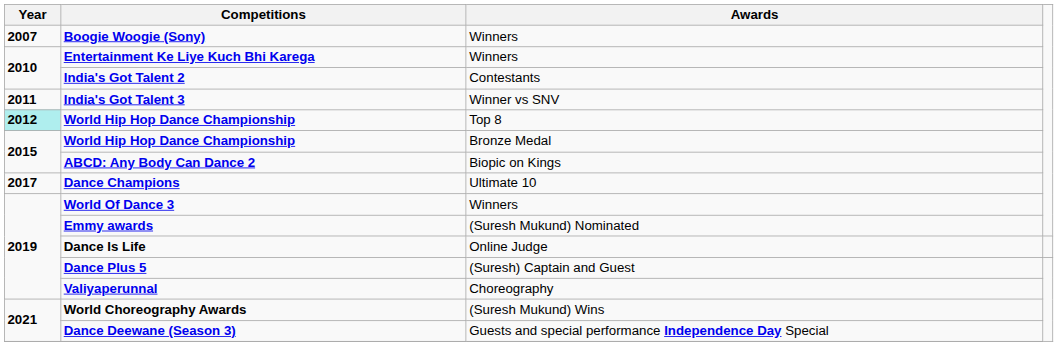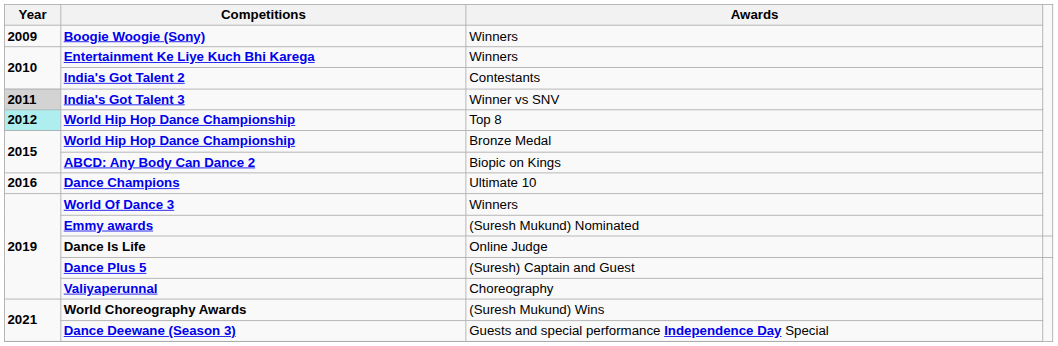 <table class=wikitable style="width: 100%;">
 <tr>
 <th><strong>Year</strong></th>
 <th><strong>Competitions</strong></th>
 <th><strong>Awards</strong></th>
 </tr>
 <tr>
-<td><strong>2007</strong></td>
+<td><strong>2009</strong></td>
 <td><strong><a href='#'>Boogie Woogie (Sony)</a></strong></td>
 <td>Winners</td>
 </tr>
 <tr>
 <td rowspan=2><strong>2010</strong></td>
 <td><strong><a href='#'>Entertainment Ke Liye Kuch Bhi Karega</a></strong></td>
 <td>Winners</td>
 </tr>
 <tr>
 <td><strong><a href='#'>India's Got Talent 2</a></strong></td>
 <td>Contestants</td>
 </tr>
 <tr>
-<td><strong>2011</strong></td>
+<td style="background: lightgrey;"><strong>2011</strong></td>
 <td><strong><a href='#'>India's Got Talent 3</a></strong></td>
 <td>Winner vs SNV</td>
 </tr>
 <tr>
 <td style="background: paleturquoise;"><strong>2012</strong></td>
 <td><strong><a href='#'>World Hip Hop Dance Championship</a></strong></td>
 <td>Top 8</td>
 </tr>
 <tr>
 <td rowspan=2><strong>2015</strong></td>
 <td><strong><a href='#'>World Hip Hop Dance Championship</a></strong></td>
 <td>Bronze Medal</td>
 </tr>
 <tr>
 <td><strong><a href='#'>ABCD: Any Body Can Dance 2</a></strong></td>
 <td>Biopic on Kings</td>
 </tr>
 <tr>
-<td><strong>2017</strong></td>
+<td><strong>2016</strong></td>
 <td><strong><a href='#'>Dance Champions</a></strong></td>
 <td>Ultimate 10</td>
 </tr>
 <tr>
 <td rowspan=5><strong>2019</strong></td>
 <td><strong><a href='#'>World Of Dance 3</a></strong></td>
 <td>Winners</td>
 </tr>
 <tr>
 <td><strong><a href='#'>Emmy awards</a></strong></td>
 <td>(Suresh Mukund) Nominated</td>
 </tr>
 <tr>
 <td><strong>Dance Is Life</strong></td>
 <td>Online Judge</td>
 <td></td>
 </tr>
 <tr>
 <td><strong><a href='#'>Dance Plus 5</a></strong></td>
 <td>(Suresh) Captain and Guest</td>
 </tr>
 <tr>
 <td><strong><a href='#'>Valiyaperunnal</a></strong></td>
 <td>Choreography</td>
 </tr>
 <tr>
 <td rowspan=2><strong>2021</strong></td>
 <td><strong>World Choreography Awards</strong></td>
 <td>(Suresh Mukund) Wins</td>
 </tr>
 <tr>
 <td><strong><a href='#'>Dance Deewane (Season 3)</a></strong></td>
 <td>Guests and special performance <strong><a href='#'>Independence Day</a></strong> Special</td>
 </tr>
 <tr>
 </tr>
 </table>
